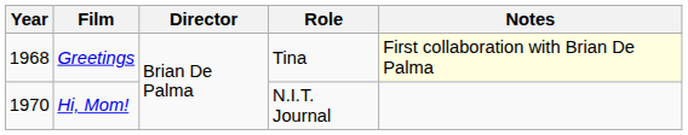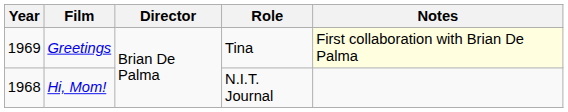 <table class="wikitable">
 <tr>
 <th>Year</th>
 <th>Film</th>
 <th>Director</th>
 <th>Role</th>
 <th>Notes</th>
 </tr>
 <tr>
-<td>1968</td>
+<td>1969</td>
 <td><em><a href='#'>Greetings</a></em></td>
 <td rowspan=2>Brian De Palma</td>
 <td>Tina</td>
 <td style="background: lightyellow;">First collaboration with Brian De Palma</td>
 </tr>
 <tr>
-<td>1970</td>
+<td>1968</td>
 <td><em><a href='#'>Hi, Mom!</a></em></td>
 <td>N.I.T. Journal</td>
 <td></td>
 </tr>
 </table>
